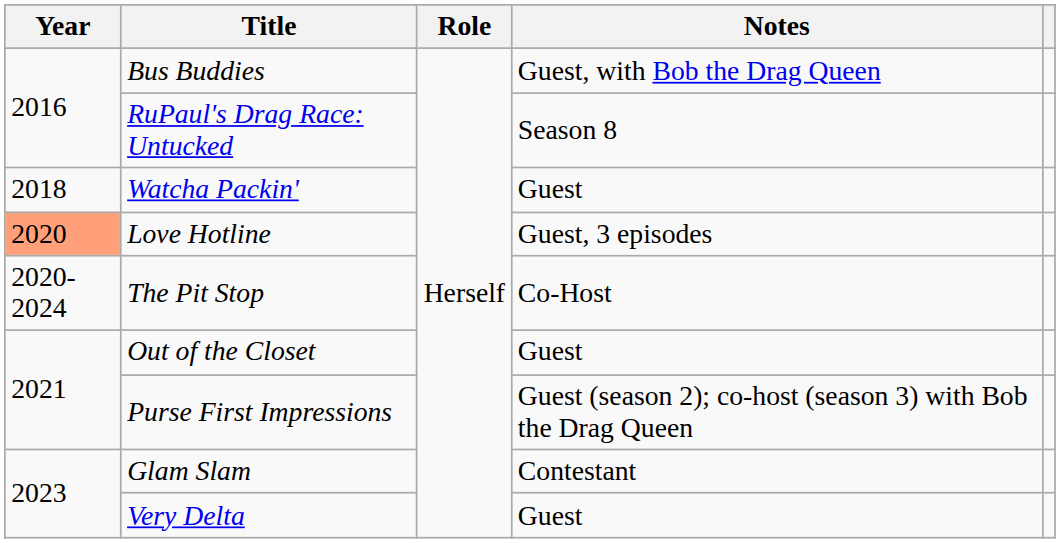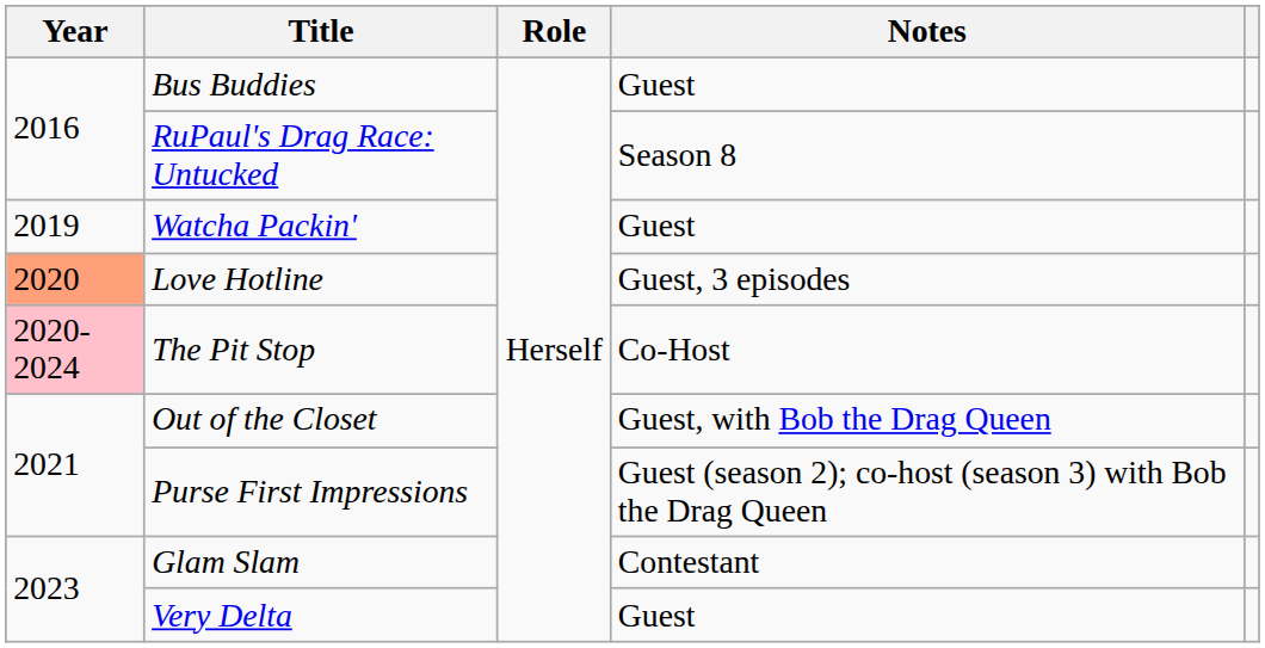 <table class="wikitable">
 <tr>
 <th>Year</th>
 <th>Title</th>
 <th>Role</th>
 <th>Notes</th>
 <th></th>
 </tr>
 <tr>
 <td rowspan="2">2016</td>
 <td><em>Bus Buddies</em></td>
 <td rowspan="9">Herself</td>
-<td>Guest, with <a href='#'>Bob the Drag Queen</a></td>
+<td>Guest</td>
 <td></td>
 </tr>
 <tr>
 <td><em><a href='#'>RuPaul's Drag Race: Untucked</a></em></td>
 <td>Season 8</td>
 <td></td>
 </tr>
 <tr>
-<td>2018</td>
+<td>2019</td>
 <td><em><a href='#'>Watcha Packin'</a></em></td>
 <td>Guest</td>
 <td></td>
 </tr>
 <tr>
 <td style="background: lightsalmon;">2020</td>
 <td><em>Love Hotline</em></td>
 <td>Guest, 3 episodes</td>
 <td></td>
 </tr>
 <tr>
-<td>2020-2024</td>
+<td style="background: pink;">2020-2024</td>
 <td><em>The Pit Stop</em></td>
 <td>Co-Host</td>
 <td></td>
 </tr>
 <tr>
 <td rowspan="2">2021</td>
 <td><em>Out of the Closet</em></td>
-<td>Guest</td>
+<td>Guest, with <a href='#'>Bob the Drag Queen</a></td>
 <td></td>
 </tr>
 <tr>
 <td><em>Purse First Impressions</em></td>
 <td>Guest (season 2); co-host (season 3) with Bob the Drag Queen</td>
 <td></td>
 </tr>
 <tr>
 <td rowspan="2">2023</td>
 <td><em>Glam Slam</em></td>
 <td>Contestant</td>
 <td></td>
 </tr>
 <tr>
 <td><em><a href='#'>Very Delta</a></em></td>
 <td>Guest</td>
 <td></td>
 </tr>
 </table>
